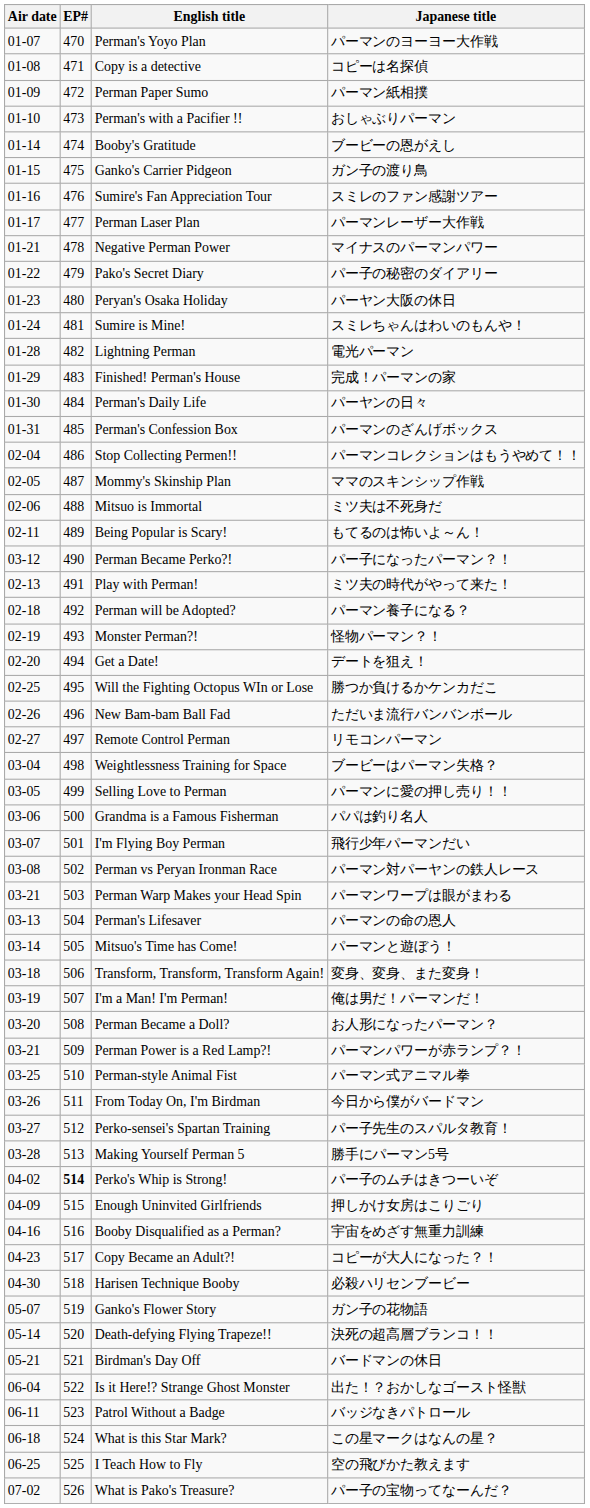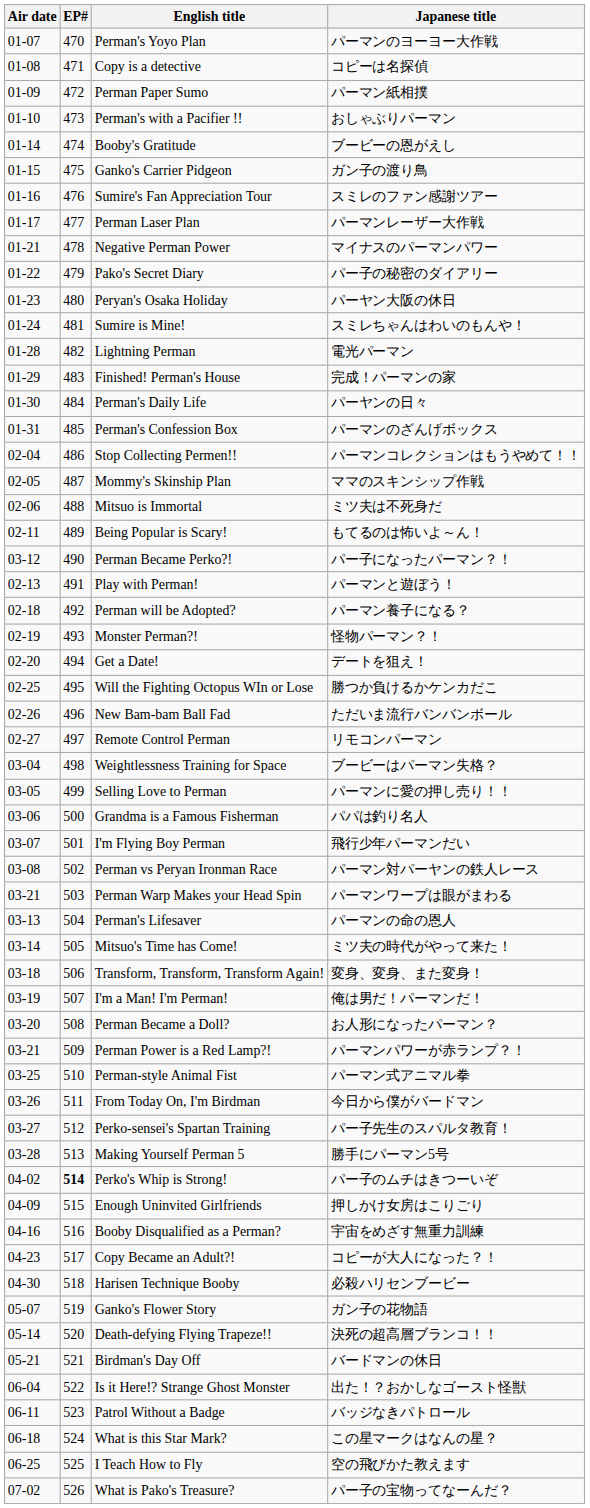 <table class="wikitable" style="font-size:small;">
 <tr>
 <th>Air date</th>
 <th>EP#</th>
 <th>English title</th>
 <th>Japanese title</th>
 </tr>
 <tr>
 <td>01‑07</td>
 <td>470</td>
 <td>Perman's Yoyo Plan</td>
 <td>パーマンのヨーヨー大作戦</td>
 </tr>
 <tr>
 <td>01‑08</td>
 <td>471</td>
 <td>Copy is a detective</td>
 <td>コピーは名探偵</td>
 </tr>
 <tr>
 <td>01‑09</td>
 <td>472</td>
 <td>Perman Paper Sumo</td>
 <td>パーマン紙相撲</td>
 </tr>
 <tr>
 <td>01‑10</td>
 <td>473</td>
 <td>Perman's with a Pacifier !!</td>
 <td>おしゃぶりパーマン</td>
 </tr>
 <tr>
 <td>01-14</td>
 <td>474</td>
 <td>Booby's Gratitude</td>
 <td>ブービーの恩がえし</td>
 </tr>
 <tr>
 <td>01‑15</td>
 <td>475</td>
 <td>Ganko's Carrier Pidgeon</td>
 <td>ガン子の渡り鳥</td>
 </tr>
 <tr>
 <td>01‑16</td>
 <td>476</td>
 <td>Sumire's Fan Appreciation Tour</td>
 <td>スミレのファン感謝ツアー</td>
 </tr>
 <tr>
 <td>01‑17</td>
 <td>477</td>
 <td>Perman Laser Plan</td>
 <td>パーマンレーザー大作戦</td>
 </tr>
 <tr>
 <td>01‑21</td>
 <td>478</td>
 <td>Negative Perman Power</td>
 <td>マイナスのパーマンパワー</td>
 </tr>
 <tr>
 <td>01‑22</td>
 <td>479</td>
 <td>Pako's Secret Diary</td>
 <td>パー子の秘密のダイアリー</td>
 </tr>
 <tr>
 <td>01‑23</td>
 <td>480</td>
 <td>Peryan's Osaka Holiday</td>
 <td>パーヤン大阪の休日</td>
 </tr>
 <tr>
 <td>01-24</td>
 <td>481</td>
 <td>Sumire is Mine!</td>
 <td>スミレちゃんはわいのもんや！</td>
 </tr>
 <tr>
 <td>01‑28</td>
 <td>482</td>
 <td>Lightning Perman</td>
 <td>電光パーマン</td>
 </tr>
 <tr>
 <td>01‑29</td>
 <td>483</td>
 <td>Finished! Perman's House</td>
 <td>完成！パーマンの家</td>
 </tr>
 <tr>
 <td>01‑30</td>
 <td>484</td>
 <td>Perman's Daily Life</td>
 <td>パーヤンの日々</td>
 </tr>
 <tr>
 <td>01‑31</td>
 <td>485</td>
 <td>Perman's Confession Box</td>
 <td>パーマンのざんげボックス</td>
 </tr>
 <tr>
 <td>02‑04</td>
 <td>486</td>
 <td>Stop Collecting Permen!!</td>
 <td>パーマンコレクションはもうやめて！！</td>
 </tr>
 <tr>
 <td>02‑05</td>
 <td>487</td>
 <td>Mommy's Skinship Plan</td>
 <td>ママのスキンシップ作戦</td>
 </tr>
 <tr>
 <td>02-06</td>
 <td>488</td>
 <td>Mitsuo is Immortal</td>
 <td>ミツ夫は不死身だ</td>
 </tr>
 <tr>
 <td>02‑11</td>
 <td>489</td>
 <td>Being Popular is Scary!</td>
 <td>もてるのは怖いよ～ん！</td>
 </tr>
 <tr>
 <td>03‑12</td>
 <td>490</td>
 <td>Perman Became Perko?!</td>
 <td>パー子になったパーマン？！</td>
 </tr>
 <tr>
 <td>02-13</td>
 <td>491</td>
 <td>Play with Perman!</td>
-<td>ミツ夫の時代がやって来た！</td>
+<td>パーマンと遊ぼう！</td>
 </tr>
 <tr>
 <td>02-18</td>
 <td>492</td>
 <td>Perman will be Adopted?</td>
 <td>パーマン養子になる？</td>
 </tr>
 <tr>
 <td>02‑19</td>
 <td>493</td>
 <td>Monster Perman?!</td>
 <td>怪物パーマン？！</td>
 </tr>
 <tr>
 <td>02‑20</td>
 <td>494</td>
 <td>Get a Date!</td>
 <td>デートを狙え！</td>
 </tr>
 <tr>
 <td>02-25</td>
 <td>495</td>
 <td>Will the Fighting Octopus WIn or Lose</td>
 <td>勝つか負けるかケンカだこ</td>
 </tr>
 <tr>
 <td>02‑26</td>
 <td>496</td>
 <td>New Bam-bam Ball Fad</td>
 <td>ただいま流行バンバンボール</td>
 </tr>
 <tr>
 <td>02‑27</td>
 <td>497</td>
 <td>Remote Control Perman</td>
 <td>リモコンパーマン</td>
 </tr>
 <tr>
 <td>03‑04</td>
 <td>498</td>
 <td>Weightlessness Training for Space</td>
 <td>ブービーはパーマン失格？</td>
 </tr>
 <tr>
 <td>03‑05</td>
 <td>499</td>
 <td>Selling Love to Perman</td>
 <td>パーマンに愛の押し売り！！</td>
 </tr>
 <tr>
 <td>03‑06</td>
 <td>500</td>
 <td>Grandma is a Famous Fisherman</td>
 <td>パパは釣り名人</td>
 </tr>
 <tr>
 <td>03‑07</td>
 <td>501</td>
 <td>I'm Flying Boy Perman</td>
 <td>飛行少年パーマンだい</td>
 </tr>
 <tr>
 <td>03‑08</td>
 <td>502</td>
 <td>Perman vs Peryan Ironman Race</td>
 <td>パーマン対パーヤンの鉄人レース</td>
 </tr>
 <tr>
 <td>03-21</td>
 <td>503</td>
 <td>Perman Warp Makes your Head Spin</td>
 <td>パーマンワープは眼がまわる</td>
 </tr>
 <tr>
 <td>03‑13</td>
 <td>504</td>
 <td>Perman's Lifesaver</td>
 <td>パーマンの命の恩人</td>
 </tr>
 <tr>
 <td>03‑14</td>
 <td>505</td>
 <td>Mitsuo's Time has Come!</td>
-<td>パーマンと遊ぼう！</td>
+<td>ミツ夫の時代がやって来た！</td>
 </tr>
 <tr>
 <td>03‑18</td>
 <td>506</td>
 <td>Transform, Transform, Transform Again!</td>
 <td>変身、変身、また変身！</td>
 </tr>
 <tr>
 <td>03‑19</td>
 <td>507</td>
 <td>I'm a Man! I'm Perman!</td>
 <td>俺は男だ！パーマンだ！</td>
 </tr>
 <tr>
 <td>03‑20</td>
 <td>508</td>
 <td>Perman Became a Doll?</td>
 <td>お人形になったパーマン？</td>
 </tr>
 <tr>
 <td>03‑21</td>
 <td>509</td>
 <td>Perman Power is a Red Lamp?!</td>
 <td>パーマンパワーが赤ランプ？！</td>
 </tr>
 <tr>
 <td>03-25</td>
 <td>510</td>
 <td>Perman-style Animal Fist</td>
 <td>パーマン式アニマル拳</td>
 </tr>
 <tr>
 <td>03‑26</td>
 <td>511</td>
 <td>From Today On, I'm Birdman</td>
 <td>今日から僕がバードマン</td>
 </tr>
 <tr>
 <td>03‑27</td>
 <td>512</td>
 <td>Perko-sensei's Spartan Training</td>
 <td>パー子先生のスパルタ教育！</td>
 </tr>
 <tr>
 <td>03-28</td>
 <td>513</td>
 <td>Making Yourself Perman 5</td>
 <td>勝手にパーマン5号</td>
 </tr>
 <tr>
 <td>04‑02</td>
 <td><strong>514</strong></td>
 <td>Perko's Whip is Strong!</td>
 <td>パー子のムチはきつーいぞ</td>
 </tr>
 <tr>
 <td>04‑09</td>
 <td>515</td>
 <td>Enough Uninvited Girlfriends</td>
 <td>押しかけ女房はこりごり</td>
 </tr>
 <tr>
 <td>04‑16</td>
 <td>516</td>
 <td>Booby Disqualified as a Perman?</td>
 <td>宇宙をめざす無重力訓練</td>
 </tr>
 <tr>
 <td>04-23</td>
 <td>517</td>
 <td>Copy Became an Adult?!</td>
 <td>コピーが大人になった？！</td>
 </tr>
 <tr>
 <td>04‑30</td>
 <td>518</td>
 <td>Harisen Technique Booby</td>
 <td>必殺ハリセンブービー</td>
 </tr>
 <tr>
 <td>05‑07</td>
 <td>519</td>
 <td>Ganko's Flower Story</td>
 <td>ガン子の花物語</td>
 </tr>
 <tr>
 <td>05‑14</td>
 <td>520</td>
 <td>Death-defying Flying Trapeze!!</td>
 <td>決死の超高層ブランコ！！</td>
 </tr>
 <tr>
 <td>05‑21</td>
 <td>521</td>
 <td>Birdman's Day Off</td>
 <td>バードマンの休日</td>
 </tr>
 <tr>
 <td>06‑04</td>
 <td>522</td>
 <td>Is it Here!? Strange Ghost Monster</td>
 <td>出た！？おかしなゴースト怪獣</td>
 </tr>
 <tr>
 <td>06‑11</td>
 <td>523</td>
 <td>Patrol Without a Badge</td>
 <td>バッジなきパトロール</td>
 </tr>
 <tr>
 <td>06‑18</td>
 <td>524</td>
 <td>What is this Star Mark?</td>
 <td>この星マークはなんの星？</td>
 </tr>
 <tr>
 <td>06‑25</td>
 <td>525</td>
 <td>I Teach How to Fly</td>
 <td>空の飛びかた教えます</td>
 </tr>
 <tr>
 <td>07‑02</td>
 <td>526</td>
 <td>What is Pako's Treasure?</td>
 <td>パー子の宝物ってなーんだ？</td>
 </tr>
 </table>
